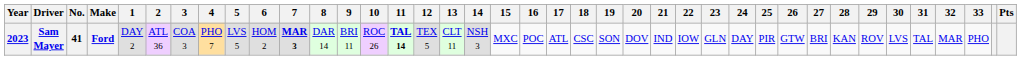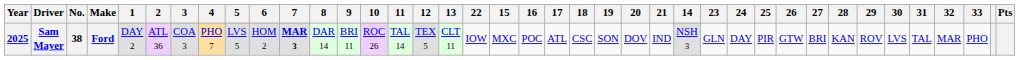 <table class="wikitable" style="text-align:center; font-size:75%">
 <tr>
 <th>Year</th>
 <th>Driver</th>
 <th>No.</th>
 <th>Make</th>
 <th>1</th>
 <th>2</th>
 <th>3</th>
 <th>4</th>
 <th>5</th>
 <th>6</th>
 <th>7</th>
 <th>8</th>
 <th>9</th>
 <th>10</th>
 <th>11</th>
 <th>12</th>
 <th>13</th>
-<th>14</th>
+<th>22</th>
 <th>15</th>
 <th>16</th>
 <th>17</th>
 <th>18</th>
 <th>19</th>
 <th>20</th>
 <th>21</th>
-<th>22</th>
+<th>14</th>
 <th>23</th>
 <th>24</th>
 <th>25</th>
 <th>26</th>
 <th>27</th>
 <th>28</th>
 <th>29</th>
 <th>30</th>
 <th>31</th>
 <th>32</th>
 <th>33</th>
 <th></th>
 <th>Pts</th>
 </tr>
 <tr>
-<th><a href='#'>2023</a></th>
+<th><a href='#'>2025</a></th>
 <th><a href='#'>Sam Mayer</a></th>
-<th>41</th>
+<th>38</th>
 <th><a href='#'>Ford</a></th>
 <td style="background:#DFDFDF;"><a href='#'>DAY</a><br><small>2</small></td>
 <td style="background:#EFCFFF;"><a href='#'>ATL</a><br><small>36</small></td>
 <td style="background:#DFDFDF;"><a href='#'>COA</a><br><small>3</small></td>
 <td style="background:#FFDF9F;"><a href='#'>PHO</a><br><small>7</small></td>
 <td style="background:#DFDFDF;"><a href='#'>LVS</a><br><small>5</small></td>
 <td style="background:#DFDFDF;"><a href='#'>HOM</a><br><small>2</small></td>
 <td style="background:#DFDFDF;"><strong><a href='#'>MAR</a><br><small>3</small></strong></td>
 <td style="background:#DFFFDF;"><a href='#'>DAR</a><br><small>14</small></td>
 <td style="background:#DFFFDF;"><a href='#'>BRI</a><br><small>11</small></td>
 <td style="background:#EFCFFF;"><a href='#'>ROC</a><br><small>26</small></td>
-<td style="background:#DFFFDF;"><strong><a href='#'>TAL</a><br><small>14</small></strong></td>
+<td style="background:#DFFFDF;"><a href='#'>TAL</a><br><small>14</small></td>
 <td style="background:#DFDFDF;"><a href='#'>TEX</a><br><small>5</small></td>
 <td style="background:#DFFFDF;"><a href='#'>CLT</a><br><small>11</small></td>
-<td style="background:#DFDFDF;"><a href='#'>NSH</a><br><small>3</small></td>
+<td><a href='#'>IOW</a></td>
 <td><a href='#'>MXC</a></td>
 <td><a href='#'>POC</a></td>
 <td><a href='#'>ATL</a></td>
 <td><a href='#'>CSC</a></td>
 <td><a href='#'>SON</a></td>
 <td><a href='#'>DOV</a></td>
 <td><a href='#'>IND</a></td>
-<td><a href='#'>IOW</a></td>
+<td style="background:#DFDFDF;"><a href='#'>NSH</a><br><small>3</small></td>
 <td><a href='#'>GLN</a></td>
 <td><a href='#'>DAY</a></td>
 <td><a href='#'>PIR</a></td>
 <td><a href='#'>GTW</a></td>
 <td><a href='#'>BRI</a></td>
 <td><a href='#'>KAN</a></td>
 <td><a href='#'>ROV</a></td>
 <td><a href='#'>LVS</a></td>
 <td><a href='#'>TAL</a></td>
 <td><a href='#'>MAR</a></td>
 <td><a href='#'>PHO</a></td>
 <th></th>
 <th></th>
 </tr>
 </table>
